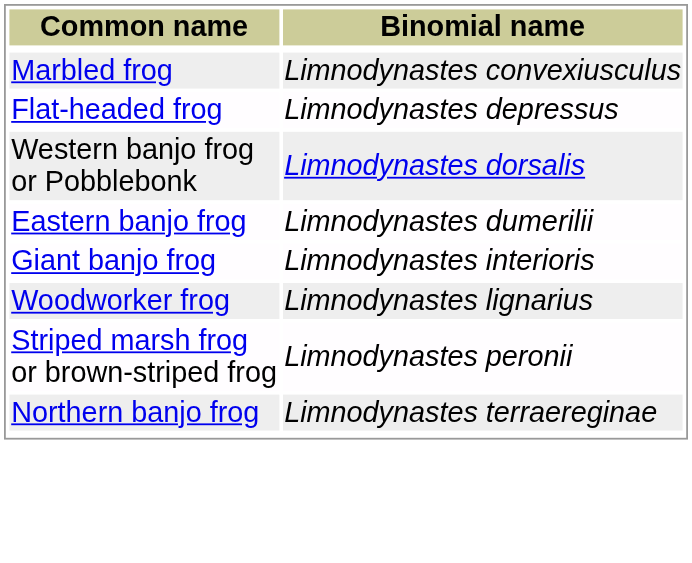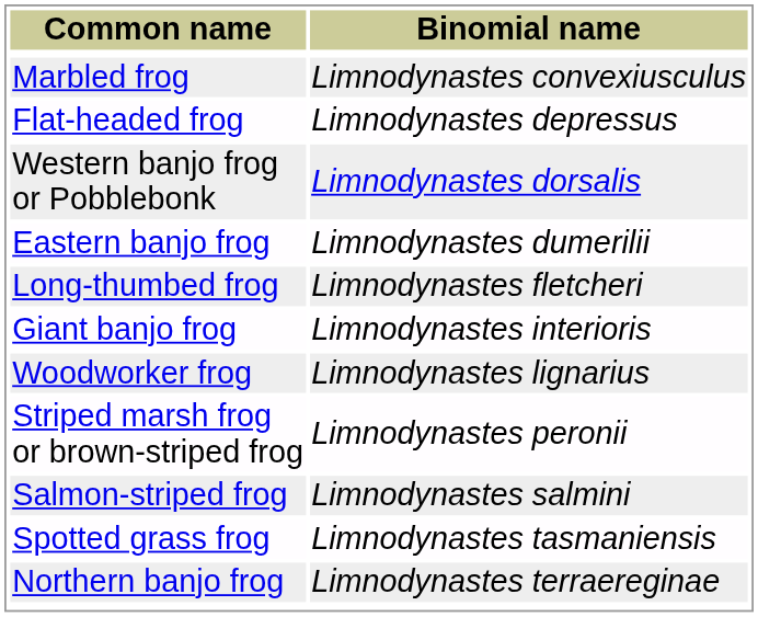 <table style="text-align:left; border:1px solid #999999; ">
 <tr style="background:#CCCC99; text-align: center; ">
 <th>Common name</th>
 <th>Binomial name</th>
 </tr>
 <tr>
 </tr>
 <tr style="background:#EEEEEE;">
 <td><a href='#'>Marbled frog</a></td>
 <td><em>Limnodynastes convexiusculus</em> </td>
 </tr>
 <tr style="background:#FFFDFF;">
 <td><a href='#'>Flat-headed frog</a></td>
 <td><em>Limnodynastes depressus</em> </td>
 </tr>
 <tr style="background:#EEEEEE;">
 <td>Western banjo frog<br> or Pobblebonk</td>
 <td><em><a href='#'>Limnodynastes dorsalis</a></em> </td>
 </tr>
 <tr style="background:#FFFDFF;">
 <td><a href='#'>Eastern banjo frog</a></td>
 <td><em>Limnodynastes dumerilii</em> </td>
 </tr>
+<tr style="background:#EEEEEE;">
+<td><a href='#'>Long-thumbed frog</a></td>
+<td><em>Limnodynastes fletcheri</em> </td>
+</tr>
 <tr style="background:#FFFDFF;">
 <td><a href='#'>Giant banjo frog</a></td>
 <td><em>Limnodynastes interioris</em> </td>
 </tr>
 <tr style="background:#EEEEEE;">
 <td><a href='#'>Woodworker frog</a></td>
 <td><em>Limnodynastes lignarius</em> </td>
 </tr>
 <tr style="background:#FFFDFF;">
 <td><a href='#'>Striped marsh frog</a><br> or brown-striped frog</td>
 <td><em>Limnodynastes peronii</em> </td>
 </tr>
 <tr style="background:#EEEEEE;">
+<td><a href='#'>Salmon-striped frog</a></td>
+<td><em>Limnodynastes salmini</em> </td>
+</tr>
+<tr style="background:#FFFDFF;">
+<td><a href='#'>Spotted grass frog</a></td>
+<td><em>Limnodynastes tasmaniensis</em> </td>
+</tr>
+<tr style="background:#EEEEEE;">
 <td><a href='#'>Northern banjo frog</a></td>
 <td><em>Limnodynastes terraereginae</em> </td>
 </tr>
 <tr>
 </tr>
 </table>
